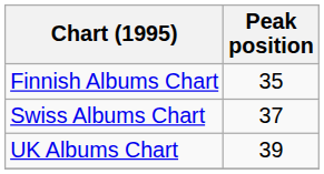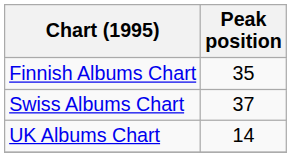 <table class="wikitable sortable" style="text-align:center;">
 <tr>
 <th>Chart (1995)</th>
 <th>Peak<br>position</th>
 </tr>
 <tr>
 <td align="left"><a href='#'>Finnish Albums Chart</a></td>
 <td>35</td>
 </tr>
 <tr>
 <td align="left"><a href='#'>Swiss Albums Chart</a></td>
 <td>37</td>
 </tr>
 <tr>
 <td align="left"><a href='#'>UK Albums Chart</a></td>
-<td>39</td>
+<td>14</td>
 </tr>
 <tr>
 </tr>
 </table>
